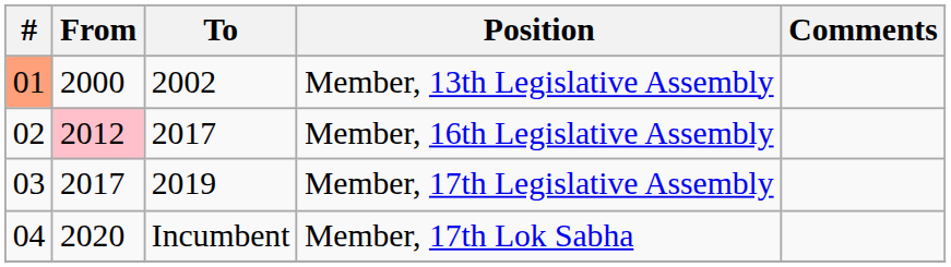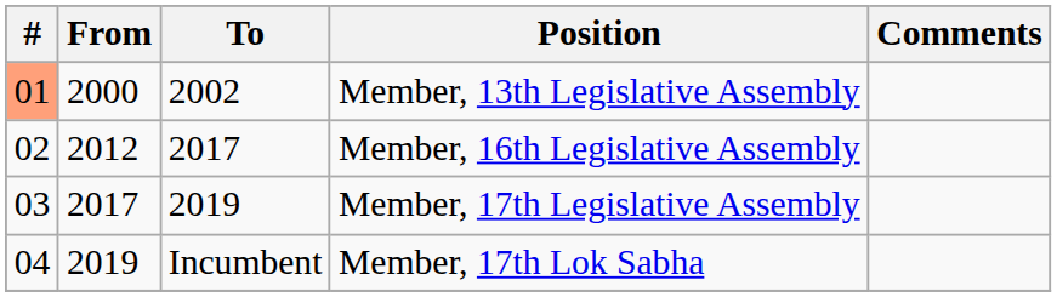 <table class="wikitable sortable">
 <tr>
 <th>#</th>
 <th>From</th>
 <th>To</th>
 <th>Position</th>
 <th>Comments</th>
 </tr>
 <tr>
 <td style="background: lightsalmon;">01</td>
 <td>2000</td>
 <td>2002</td>
 <td>Member, <a href='#'>13th Legislative Assembly</a></td>
 <td></td>
 </tr>
 <tr>
 <td>02</td>
-<td style="background: pink;">2012</td>
+<td>2012</td>
 <td>2017</td>
 <td>Member, <a href='#'>16th Legislative Assembly</a></td>
 <td></td>
 </tr>
 <tr>
 <td>03</td>
 <td>2017</td>
 <td>2019</td>
 <td>Member, <a href='#'>17th Legislative Assembly</a></td>
 <td></td>
 </tr>
 <tr>
 <td>04</td>
-<td>2020</td>
+<td>2019</td>
 <td>Incumbent</td>
 <td>Member, <a href='#'>17th Lok Sabha</a></td>
 <td></td>
 </tr>
 <tr>
 </tr>
 </table>
